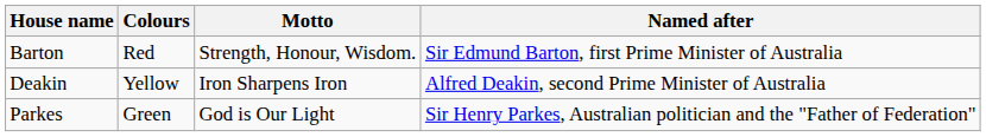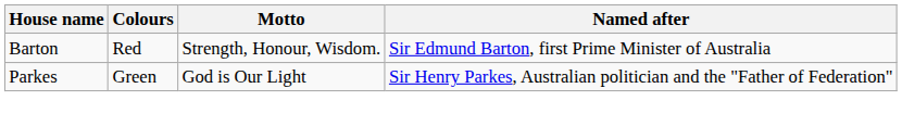 <table class="wikitable">
 <tr>
 <th>House name</th>
 <th>Colours</th>
 <th>Motto</th>
 <th>Named after</th>
 </tr>
 <tr>
 <td>Barton</td>
 <td>Red</td>
 <td>Strength, Honour, Wisdom.</td>
 <td><a href='#'>Sir Edmund Barton</a>, first Prime Minister of Australia</td>
 </tr>
 <tr>
-<td>Deakin</td>
-<td>Yellow</td>
-<td>Iron Sharpens Iron</td>
-<td><a href='#'>Alfred Deakin</a>, second Prime Minister of Australia</td>
-</tr>
-<tr>
 <td>Parkes</td>
 <td>Green</td>
 <td>God is Our Light</td>
 <td><a href='#'>Sir Henry Parkes</a>, Australian politician and the "Father of Federation"</td>
 </tr>
 </table>
